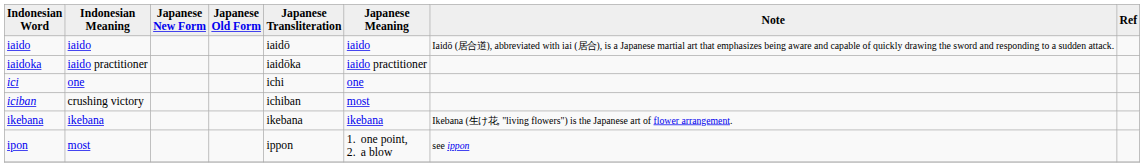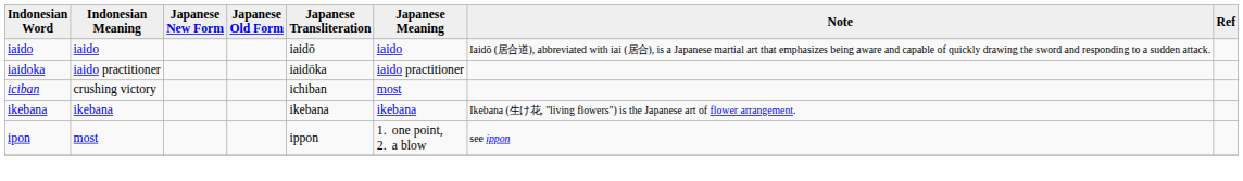 <table class="wikitable">
 <tr>
 <th style="background:#efefef;">Indonesian <br>Word</th>
 <th style="background:#efefef;">Indonesian <br>Meaning</th>
 <th style="background:#efefef;">Japanese <br><a href='#'>New Form</a></th>
 <th style="background:#efefef;">Japanese <br><a href='#'>Old Form</a></th>
 <th style="background:#efefef;">Japanese <br>Transliteration</th>
 <th style="background:#efefef;">Japanese <br>Meaning</th>
 <th style="background:#efefef;">Note</th>
 <th style="background:#efefef;">Ref</th>
 </tr>
 <tr>
 <td><a href='#'>iaido</a></td>
 <td><a href='#'>iaido</a></td>
 <td></td>
 <td></td>
 <td>iaidō</td>
 <td><a href='#'>iaido</a></td>
 <td><small>Iaidō (居合道), abbreviated with iai (居合), is a Japanese martial art that emphasizes being aware and capable of quickly drawing the sword and responding to a sudden attack.</small></td>
 <td></td>
 </tr>
 <tr>
 <td><a href='#'>iaidoka</a></td>
 <td><a href='#'>iaido</a> practitioner</td>
 <td></td>
 <td></td>
 <td>iaidōka</td>
 <td><a href='#'>iaido</a> practitioner</td>
-<td></td>
-<td></td>
-</tr>
-<tr>
-<td><em><a href='#'>ici</a></em></td>
-<td><a href='#'>one</a></td>
-<td></td>
-<td></td>
-<td>ichi</td>
-<td><a href='#'>one</a></td>
 <td></td>
 <td></td>
 </tr>
 <tr>
 <td><em><a href='#'>iciban</a></em></td>
 <td>crushing victory</td>
 <td></td>
 <td></td>
 <td>ichiban</td>
 <td><a href='#'>most</a></td>
 <td></td>
 <td></td>
 </tr>
 <tr>
 <td><a href='#'>ikebana</a></td>
 <td><a href='#'>ikebana</a></td>
 <td></td>
 <td></td>
 <td>ikebana</td>
 <td><a href='#'>ikebana</a></td>
 <td><small>Ikebana (生け花, "living flowers") is the Japanese art of <a href='#'>flower arrangement</a>.</small></td>
 <td></td>
 </tr>
 <tr>
 <td><a href='#'>ipon</a></td>
 <td><a href='#'>most</a></td>
 <td></td>
 <td></td>
 <td>ippon</td>
 <td>1.  one point, <br>2.  a blow</td>
 <td><small>see <em><a href='#'>ippon</a></em></small></td>
 <td></td>
 </tr>
 <tr>
 </tr>
 </table>
